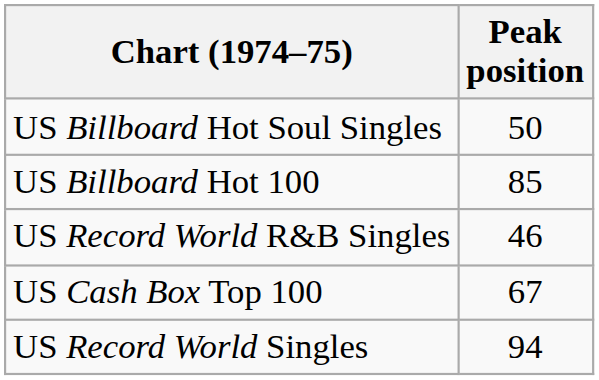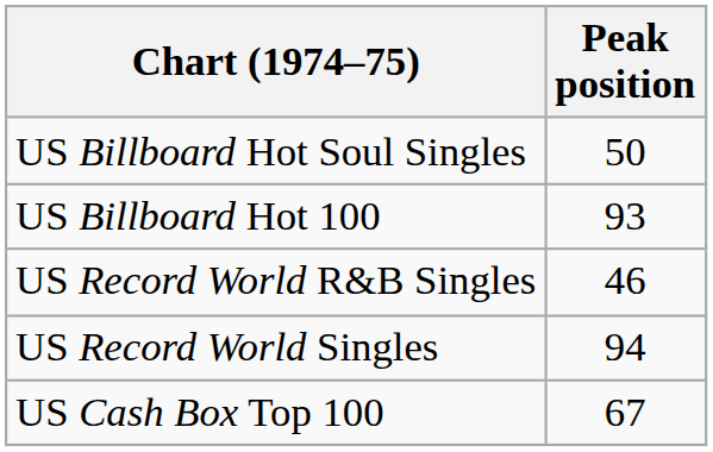 <table class="wikitable">
 <tr>
 <th>Chart (1974–75)</th>
 <th>Peak<br>position</th>
 </tr>
 <tr>
 <td>US <em>Billboard</em> Hot Soul Singles</td>
 <td align="center">50</td>
 </tr>
 <tr>
 <td>US <em>Billboard</em> Hot 100</td>
-<td align="center">85</td>
+<td align="center">93</td>
 </tr>
 <tr>
 <td>US <em>Record World</em> R&B Singles</td>
 <td align="center">46</td>
 </tr>
 <tr>
+<td>US <em>Record World</em> Singles</td>
+<td align="center">94</td>
+</tr>
+<tr>
 <td>US <em>Cash Box</em> Top 100</td>
 <td align="center">67</td>
 </tr>
-<tr>
-<td>US <em>Record World</em> Singles</td>
-<td align="center">94</td>
-</tr>
 </table>
